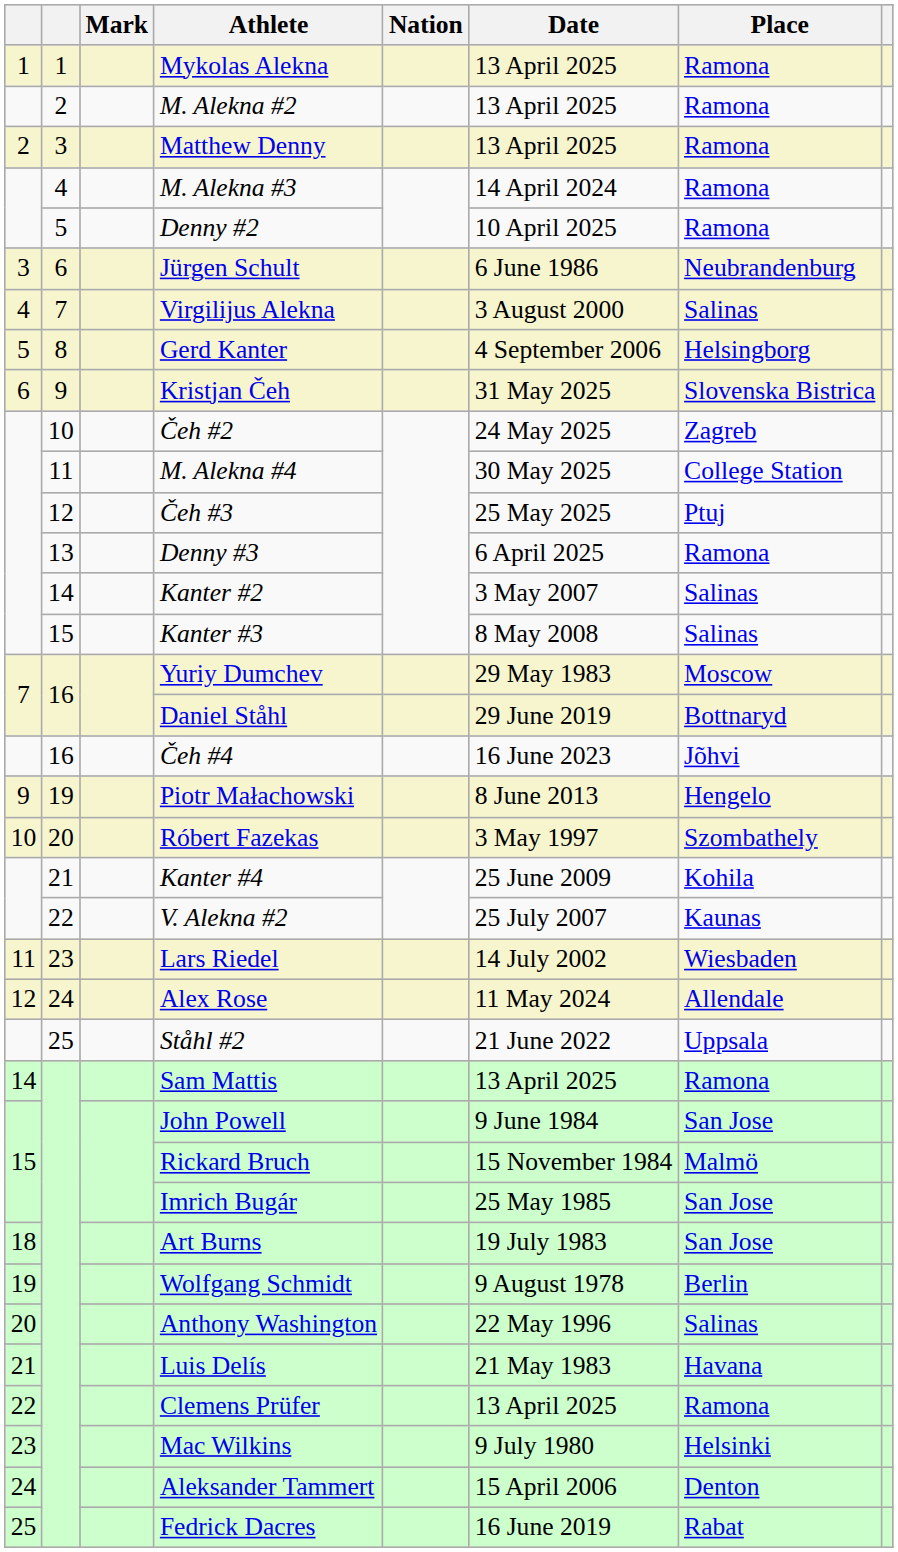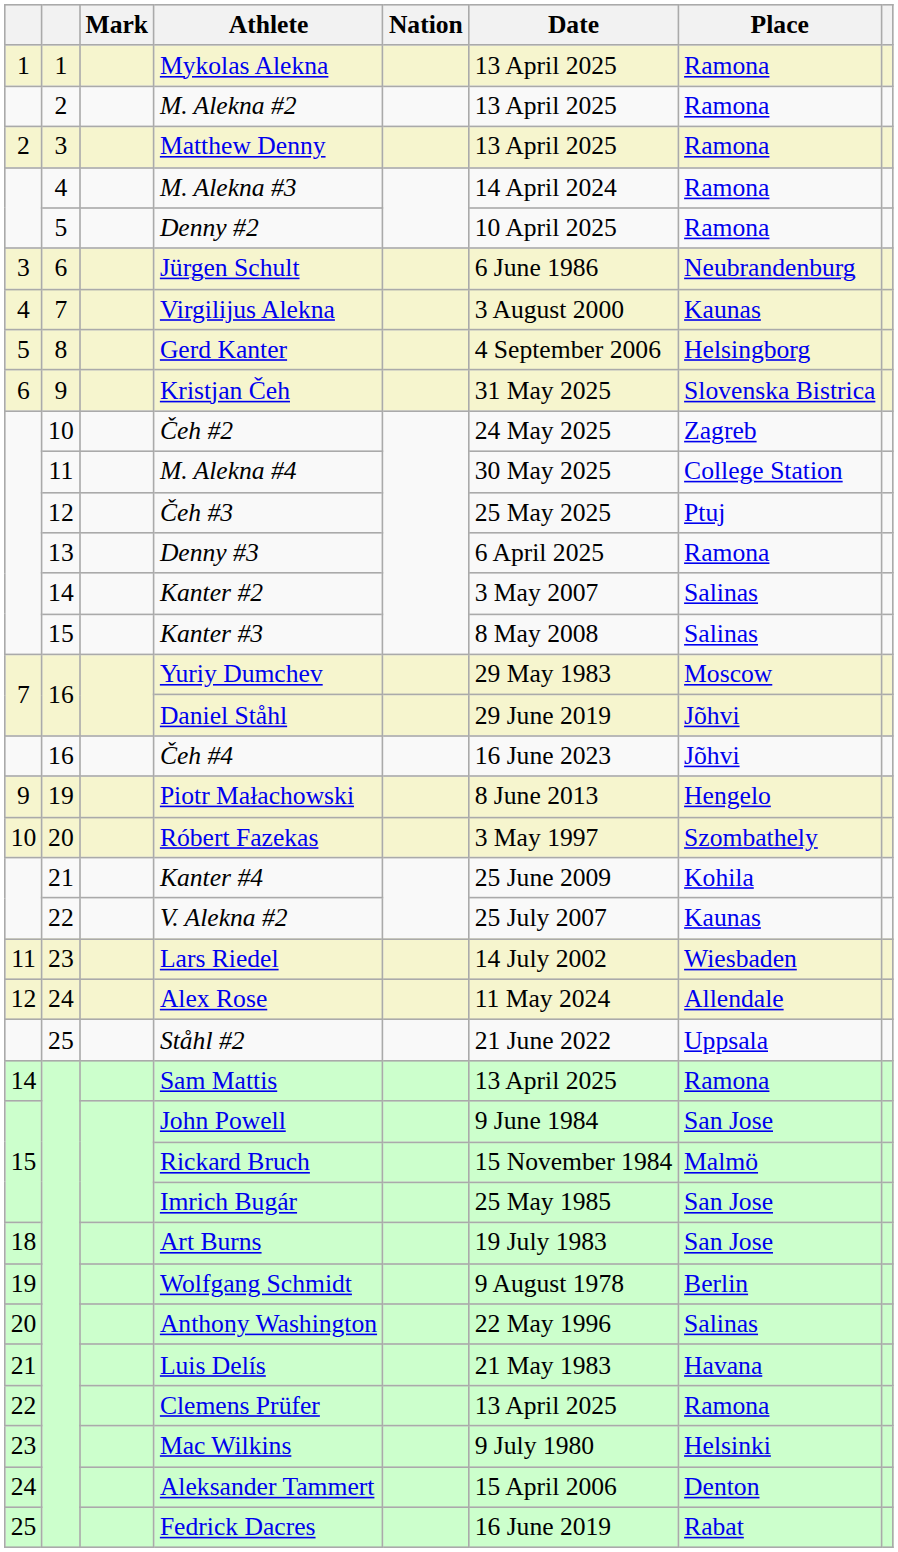 <table class="wikitable sortable">
 <tr>
 <th scope="col"></th>
 <th scope="col"></th>
 <th scope="col">Mark</th>
 <th scope="col">Athlete</th>
 <th scope="col">Nation</th>
 <th scope="col">Date</th>
 <th scope="col">Place</th>
 <th scope="col" class="unsortable"></th>
 </tr>
 <tr bgcolor="#f6F5CE">
 <td align=center>1</td>
 <td align=center>1</td>
 <td></td>
 <td><a href='#'>Mykolas Alekna</a></td>
 <td></td>
 <td>13 April 2025</td>
 <td><a href='#'>Ramona</a></td>
 <td></td>
 </tr>
 <tr>
 <td></td>
 <td align="center">2</td>
 <td></td>
 <td><em>M. Alekna #2</em></td>
 <td></td>
 <td>13 April 2025</td>
 <td><a href='#'>Ramona</a></td>
 <td></td>
 </tr>
 <tr bgcolor="#f6F5CE">
 <td align="center">2</td>
 <td align="center">3</td>
 <td></td>
 <td><a href='#'>Matthew Denny</a></td>
 <td></td>
 <td>13 April 2025</td>
 <td><a href='#'>Ramona</a></td>
 <td></td>
 </tr>
 <tr>
 <td rowspan="2"></td>
 <td align="center">4</td>
 <td></td>
 <td><em>M. Alekna #3</em></td>
 <td rowspan="2"></td>
 <td>14 April 2024</td>
 <td><a href='#'>Ramona</a></td>
 <td></td>
 </tr>
 <tr>
 <td align="center">5</td>
 <td></td>
 <td><em>Denny #2</em></td>
 <td>10 April 2025</td>
 <td><a href='#'>Ramona</a></td>
 <td></td>
 </tr>
 <tr bgcolor="#f6F5CE">
 <td align="center">3</td>
 <td align="center">6</td>
 <td></td>
 <td><a href='#'>Jürgen Schult</a></td>
 <td></td>
 <td>6 June 1986</td>
 <td><a href='#'>Neubrandenburg</a></td>
 <td></td>
 </tr>
 <tr bgcolor="#f6F5CE">
 <td align="center">4</td>
 <td align="center">7</td>
 <td></td>
 <td><a href='#'>Virgilijus Alekna</a></td>
 <td></td>
 <td>3 August 2000</td>
-<td><a href='#'>Salinas</a></td>
+<td><a href='#'>Kaunas</a></td>
 <td></td>
 </tr>
 <tr bgcolor="#f6F5CE">
 <td align="center">5</td>
 <td align="center">8</td>
 <td></td>
 <td><a href='#'>Gerd Kanter</a></td>
 <td></td>
 <td>4 September 2006</td>
 <td><a href='#'>Helsingborg</a></td>
 <td></td>
 </tr>
 <tr bgcolor="#f6F5CE">
 <td align="center">6</td>
 <td align="center">9</td>
 <td></td>
 <td><a href='#'>Kristjan Čeh</a></td>
 <td></td>
 <td>31 May 2025</td>
 <td><a href='#'>Slovenska Bistrica</a></td>
 <td></td>
 </tr>
 <tr>
 <td rowspan="6"></td>
 <td align="center">10</td>
 <td></td>
 <td><em>Čeh #2</em></td>
 <td rowspan="6"></td>
 <td>24 May 2025</td>
 <td><a href='#'>Zagreb</a></td>
 <td></td>
 </tr>
 <tr>
 <td align="center">11</td>
 <td></td>
 <td><em>M. Alekna #4</em></td>
 <td>30 May 2025</td>
 <td><a href='#'>College Station</a></td>
 <td></td>
 </tr>
 <tr>
 <td align="center">12</td>
 <td></td>
 <td><em>Čeh #3</em></td>
 <td>25 May 2025</td>
 <td><a href='#'>Ptuj</a></td>
 <td></td>
 </tr>
 <tr>
 <td align="center">13</td>
 <td></td>
 <td><em>Denny #3</em></td>
 <td>6 April 2025</td>
 <td><a href='#'>Ramona</a></td>
 <td></td>
 </tr>
 <tr>
 <td align="center">14</td>
 <td></td>
 <td><em>Kanter #2</em></td>
 <td>3 May 2007</td>
 <td><a href='#'>Salinas</a></td>
 <td></td>
 </tr>
 <tr>
 <td align="center">15</td>
 <td></td>
 <td><em>Kanter #3</em></td>
 <td>8 May 2008</td>
 <td><a href='#'>Salinas</a></td>
 <td></td>
 </tr>
 <tr bgcolor="#f6F5CE">
 <td rowspan="2" align="center">7</td>
 <td rowspan="2" align="center">16</td>
 <td rowspan="2"></td>
 <td><a href='#'>Yuriy Dumchev</a></td>
 <td></td>
 <td>29 May 1983</td>
 <td><a href='#'>Moscow</a></td>
 <td></td>
 </tr>
 <tr bgcolor="#f6F5CE">
 <td><a href='#'>Daniel Ståhl</a></td>
 <td></td>
 <td>29 June 2019</td>
-<td><a href='#'>Bottnaryd</a></td>
+<td><a href='#'>Jõhvi</a></td>
 <td></td>
 </tr>
 <tr>
 <td align="center"></td>
 <td align="center">16</td>
 <td></td>
 <td><em>Čeh #4</em></td>
 <td></td>
 <td>16 June 2023</td>
 <td><a href='#'>Jõhvi</a></td>
 <td></td>
 </tr>
 <tr bgcolor="#f6F5CE">
 <td align=center>9</td>
 <td align=center>19</td>
 <td></td>
 <td><a href='#'>Piotr Małachowski</a></td>
 <td></td>
 <td>8 June 2013</td>
 <td><a href='#'>Hengelo</a></td>
 <td></td>
 </tr>
 <tr bgcolor="#f6F5CE">
 <td align=center>10</td>
 <td align=center>20</td>
 <td></td>
 <td><a href='#'>Róbert Fazekas</a></td>
 <td></td>
 <td>3 May 1997</td>
 <td><a href='#'>Szombathely</a></td>
 <td></td>
 </tr>
 <tr>
 <td rowspan="2" align="center"></td>
 <td align=center>21</td>
 <td></td>
 <td><em>Kanter #4</em></td>
 <td rowspan="2"></td>
 <td>25 June 2009</td>
 <td><a href='#'>Kohila</a></td>
 <td></td>
 </tr>
 <tr>
 <td align="center">22</td>
 <td></td>
 <td><em>V. Alekna #2</em></td>
 <td>25 July 2007</td>
 <td><a href='#'>Kaunas</a></td>
 <td></td>
 </tr>
 <tr bgcolor="#f6F5CE">
 <td align=center>11</td>
 <td align=center>23</td>
 <td></td>
 <td><a href='#'>Lars Riedel</a></td>
 <td></td>
 <td>14 July 2002</td>
 <td><a href='#'>Wiesbaden</a></td>
 <td></td>
 </tr>
 <tr bgcolor="#f6F5CE">
 <td align=center>12</td>
 <td align=center>24</td>
 <td></td>
 <td><a href='#'>Alex Rose</a></td>
 <td></td>
 <td>11 May 2024</td>
 <td><a href='#'>Allendale</a></td>
 <td></td>
 </tr>
 <tr>
 <td></td>
 <td align=center>25</td>
 <td></td>
 <td><em>Ståhl #2</em></td>
 <td></td>
 <td>21 June 2022</td>
 <td><a href='#'>Uppsala</a></td>
 <td></td>
 </tr>
 <tr bgcolor="#CCFFCC">
 <td align="center">14</td>
 <td rowspan=12></td>
 <td></td>
 <td><a href='#'>Sam Mattis</a></td>
 <td></td>
 <td>13 April 2025</td>
 <td><a href='#'>Ramona</a></td>
 <td></td>
 </tr>
 <tr bgcolor="#CCFFCC">
 <td rowspan="3" align="center">15</td>
 <td rowspan="3"></td>
 <td><a href='#'>John Powell</a></td>
 <td></td>
 <td>9 June 1984</td>
 <td><a href='#'>San Jose</a></td>
 <td></td>
 </tr>
 <tr bgcolor=#CCFFCC>
 <td><a href='#'>Rickard Bruch</a></td>
 <td></td>
 <td>15 November 1984</td>
 <td><a href='#'>Malmö</a></td>
 <td></td>
 </tr>
 <tr bgcolor=#CCFFCC>
 <td><a href='#'>Imrich Bugár</a></td>
 <td></td>
 <td>25 May 1985</td>
 <td><a href='#'>San Jose</a></td>
 <td></td>
 </tr>
 <tr bgcolor=#CCFFCC>
 <td align=center>18</td>
 <td></td>
 <td><a href='#'>Art Burns</a></td>
 <td></td>
 <td>19 July 1983</td>
 <td><a href='#'>San Jose</a></td>
 <td></td>
 </tr>
 <tr bgcolor=#CCFFCC>
 <td align=center>19</td>
 <td></td>
 <td><a href='#'>Wolfgang Schmidt</a></td>
 <td></td>
 <td>9 August 1978</td>
 <td><a href='#'>Berlin</a></td>
 <td></td>
 </tr>
 <tr bgcolor=#CCFFCC>
 <td align=center>20</td>
 <td></td>
 <td><a href='#'>Anthony Washington</a></td>
 <td></td>
 <td>22 May 1996</td>
 <td><a href='#'>Salinas</a></td>
 <td></td>
 </tr>
 <tr bgcolor=#CCFFCC>
 <td align=center>21</td>
 <td></td>
 <td><a href='#'>Luis Delís</a></td>
 <td></td>
 <td>21 May 1983</td>
 <td><a href='#'>Havana</a></td>
 <td></td>
 </tr>
 <tr bgcolor="#CCFFCC">
 <td align="center">22</td>
 <td></td>
 <td><a href='#'>Clemens Prüfer</a></td>
 <td></td>
 <td>13 April 2025</td>
 <td><a href='#'>Ramona</a></td>
 <td></td>
 </tr>
 <tr bgcolor=#CCFFCC>
 <td align=center>23</td>
 <td></td>
 <td><a href='#'>Mac Wilkins</a></td>
 <td></td>
 <td>9 July 1980</td>
 <td><a href='#'>Helsinki</a></td>
 <td></td>
 </tr>
 <tr bgcolor=#CCFFCC>
 <td align=center>24</td>
 <td></td>
 <td><a href='#'>Aleksander Tammert</a></td>
 <td></td>
 <td>15 April 2006</td>
 <td><a href='#'>Denton</a></td>
 <td></td>
 </tr>
 <tr bgcolor=#CCFFCC>
 <td align=center>25</td>
 <td></td>
 <td><a href='#'>Fedrick Dacres</a></td>
 <td></td>
 <td>16 June 2019</td>
 <td><a href='#'>Rabat</a></td>
 <td></td>
 </tr>
 </table>
